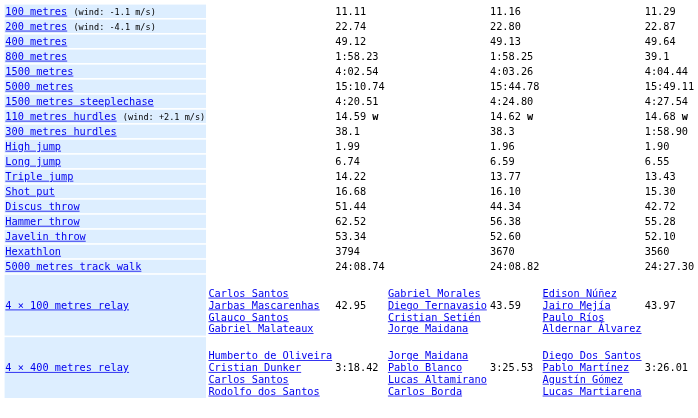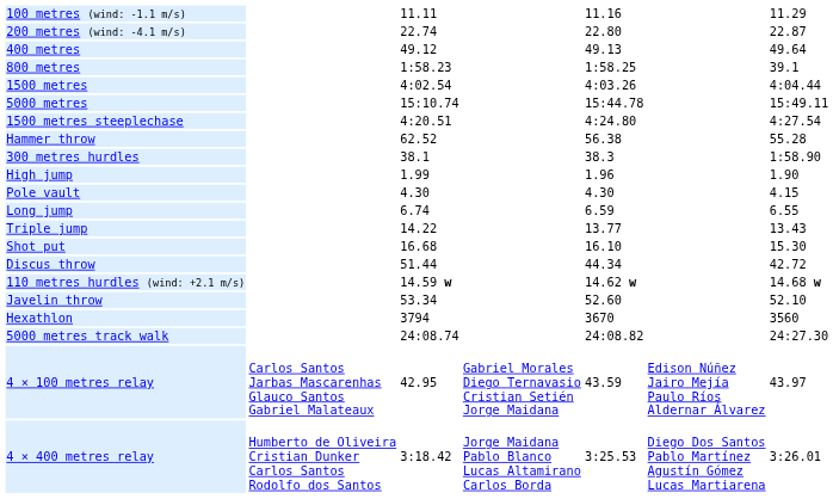 <table>
 <tr>
 <td bgcolor = DDEEFF><a href='#'>100 metres</a> <small>(wind: -1.1 m/s)</small></td>
 <td></td>
 <td>11.11</td>
 <td></td>
 <td>11.16</td>
 <td></td>
 <td>11.29</td>
 </tr>
 <tr>
 <td bgcolor = DDEEFF><a href='#'>200 metres</a> <small>(wind: -4.1 m/s)</small></td>
 <td></td>
 <td>22.74</td>
 <td></td>
 <td>22.80</td>
 <td></td>
 <td>22.87</td>
 </tr>
 <tr>
 <td bgcolor = DDEEFF><a href='#'>400 metres</a></td>
 <td></td>
 <td>49.12</td>
 <td></td>
 <td>49.13</td>
 <td></td>
 <td>49.64</td>
 </tr>
 <tr>
 <td bgcolor = DDEEFF><a href='#'>800 metres</a></td>
 <td></td>
 <td>1:58.23</td>
 <td></td>
 <td>1:58.25</td>
 <td></td>
 <td>39.1</td>
 </tr>
 <tr>
 <td bgcolor = DDEEFF><a href='#'>1500 metres</a></td>
 <td></td>
 <td>4:02.54</td>
 <td></td>
 <td>4:03.26</td>
 <td></td>
 <td>4:04.44</td>
 </tr>
 <tr>
 <td bgcolor = DDEEFF><a href='#'>5000 metres</a></td>
 <td></td>
 <td>15:10.74</td>
 <td></td>
 <td>15:44.78</td>
 <td></td>
 <td>15:49.11</td>
 </tr>
 <tr>
 <td bgcolor = DDEEFF><a href='#'>1500 metres steeplechase</a></td>
 <td></td>
 <td>4:20.51</td>
 <td></td>
 <td>4:24.80</td>
 <td></td>
 <td>4:27.54</td>
 </tr>
 <tr>
-<td bgcolor = DDEEFF><a href='#'>110 metres hurdles</a> <small>(wind: +2.1 m/s)</small></td>
+<td bgcolor = DDEEFF><a href='#'>Hammer throw</a></td>
 <td></td>
-<td>14.59 <strong>w</strong></td>
+<td>62.52</td>
 <td></td>
-<td>14.62 <strong>w</strong></td>
+<td>56.38</td>
 <td></td>
-<td>14.68 <strong>w</strong></td>
+<td>55.28</td>
 </tr>
 <tr>
 <td bgcolor = DDEEFF><a href='#'>300 metres hurdles</a></td>
 <td></td>
 <td>38.1</td>
 <td></td>
 <td>38.3</td>
 <td></td>
 <td>1:58.90</td>
 </tr>
 <tr>
 <td bgcolor = DDEEFF><a href='#'>High jump</a></td>
 <td></td>
 <td>1.99</td>
 <td></td>
 <td>1.96</td>
 <td></td>
 <td>1.90</td>
+</tr>
+<tr>
+<td bgcolor = DDEEFF><a href='#'>Pole vault</a></td>
+<td></td>
+<td>4.30</td>
+<td></td>
+<td>4.30</td>
+<td></td>
+<td>4.15</td>
 </tr>
 <tr>
 <td bgcolor = DDEEFF><a href='#'>Long jump</a></td>
 <td></td>
 <td>6.74</td>
 <td></td>
 <td>6.59</td>
 <td></td>
 <td>6.55</td>
 </tr>
 <tr>
 <td bgcolor = DDEEFF><a href='#'>Triple jump</a></td>
 <td></td>
 <td>14.22</td>
 <td></td>
 <td>13.77</td>
 <td></td>
 <td>13.43</td>
 </tr>
 <tr>
 <td bgcolor = DDEEFF><a href='#'>Shot put</a></td>
 <td></td>
 <td>16.68</td>
 <td></td>
 <td>16.10</td>
 <td></td>
 <td>15.30</td>
 </tr>
 <tr>
 <td bgcolor = DDEEFF><a href='#'>Discus throw</a></td>
 <td></td>
 <td>51.44</td>
 <td></td>
 <td>44.34</td>
 <td></td>
 <td>42.72</td>
 </tr>
 <tr>
-<td bgcolor = DDEEFF><a href='#'>Hammer throw</a></td>
+<td bgcolor = DDEEFF><a href='#'>110 metres hurdles</a> <small>(wind: +2.1 m/s)</small></td>
 <td></td>
-<td>62.52</td>
+<td>14.59 <strong>w</strong></td>
 <td></td>
-<td>56.38</td>
+<td>14.62 <strong>w</strong></td>
 <td></td>
-<td>55.28</td>
+<td>14.68 <strong>w</strong></td>
 </tr>
 <tr>
 <td bgcolor = DDEEFF><a href='#'>Javelin throw</a></td>
 <td></td>
 <td>53.34</td>
 <td></td>
 <td>52.60</td>
 <td></td>
 <td>52.10</td>
 </tr>
 <tr>
 <td bgcolor = DDEEFF><a href='#'>Hexathlon</a></td>
 <td></td>
 <td>3794</td>
 <td></td>
 <td>3670</td>
 <td></td>
 <td>3560</td>
 </tr>
 <tr>
 <td bgcolor = DDEEFF><a href='#'>5000 metres track walk</a></td>
 <td></td>
 <td>24:08.74</td>
 <td></td>
 <td>24:08.82</td>
 <td></td>
 <td>24:27.30</td>
 </tr>
 <tr>
 <td bgcolor = DDEEFF><a href='#'>4 × 100 metres relay</a></td>
 <td> <br> <a href='#'>Carlos Santos</a> <br> <a href='#'>Jarbas Mascarenhas</a> <br> <a href='#'>Glauco Santos</a> <br> <a href='#'>Gabriel Malateaux</a></td>
 <td>42.95</td>
 <td> <br> <a href='#'>Gabriel Morales</a> <br> <a href='#'>Diego Ternavasio</a> <br> <a href='#'>Cristian Setién</a> <br> <a href='#'>Jorge Maidana</a></td>
 <td>43.59</td>
 <td> <br> <a href='#'>Edison Núñez</a> <br> <a href='#'>Jairo Mejía</a> <br> <a href='#'>Paulo Ríos</a> <br> <a href='#'>Aldernar Álvarez</a></td>
 <td>43.97</td>
 </tr>
 <tr>
 <td bgcolor = DDEEFF><a href='#'>4 × 400 metres relay</a></td>
 <td> <br> <a href='#'>Humberto de Oliveira</a> <br> <a href='#'>Cristian Dunker</a> <br> <a href='#'>Carlos Santos</a> <br> <a href='#'>Rodolfo dos Santos</a></td>
 <td>3:18.42</td>
 <td> <br> <a href='#'>Jorge Maidana</a> <br> <a href='#'>Pablo Blanco</a> <br> <a href='#'>Lucas Altamirano</a> <br> <a href='#'>Carlos Borda</a></td>
 <td>3:25.53</td>
 <td> <br> <a href='#'>Diego Dos Santos</a> <br> <a href='#'>Pablo Martínez</a> <br> <a href='#'>Agustín Gómez</a> <br> <a href='#'>Lucas Martiarena</a></td>
 <td>3:26.01</td>
 </tr>
 </table>
